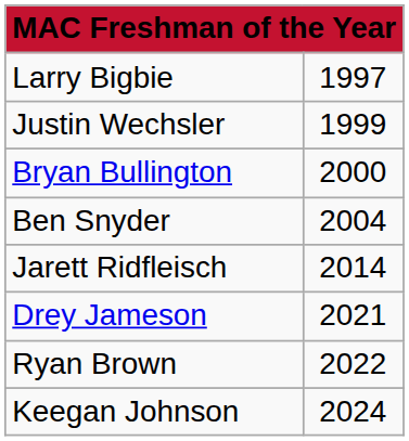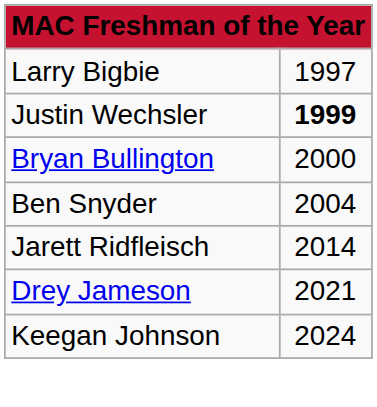 <table class="wikitable">
 <tr>
 <th colspan=2 style="background:#C41230;"><span>MAC Freshman of the Year</span></th>
 </tr>
 <tr>
 <td>Larry Bigbie</td>
 <td align=center>1997</td>
 </tr>
 <tr>
 <td>Justin Wechsler</td>
-<td align=center>1999</td>
+<td align=center><strong>1999</strong></td>
 </tr>
 <tr>
 <td><a href='#'>Bryan Bullington</a></td>
 <td align=center>2000</td>
 </tr>
 <tr>
 <td>Ben Snyder</td>
 <td align=center>2004</td>
 </tr>
 <tr>
 <td>Jarett Ridfleisch</td>
 <td align=center>2014</td>
 </tr>
 <tr>
 <td><a href='#'>Drey Jameson</a></td>
 <td align=center>2021</td>
 </tr>
 <tr>
-<td>Ryan Brown</td>
-<td align=center>2022</td>
-</tr>
-<tr>
 <td>Keegan Johnson</td>
 <td align=center>2024</td>
 </tr>
 </table>
